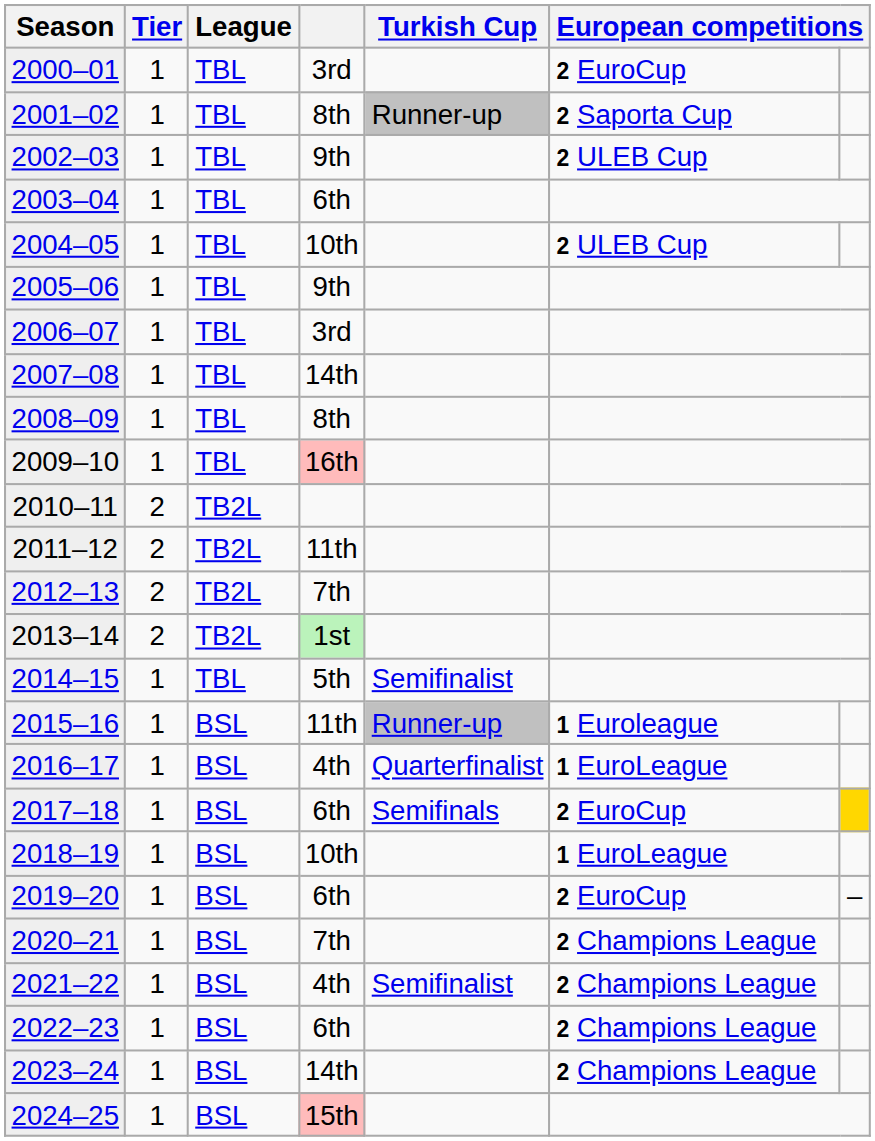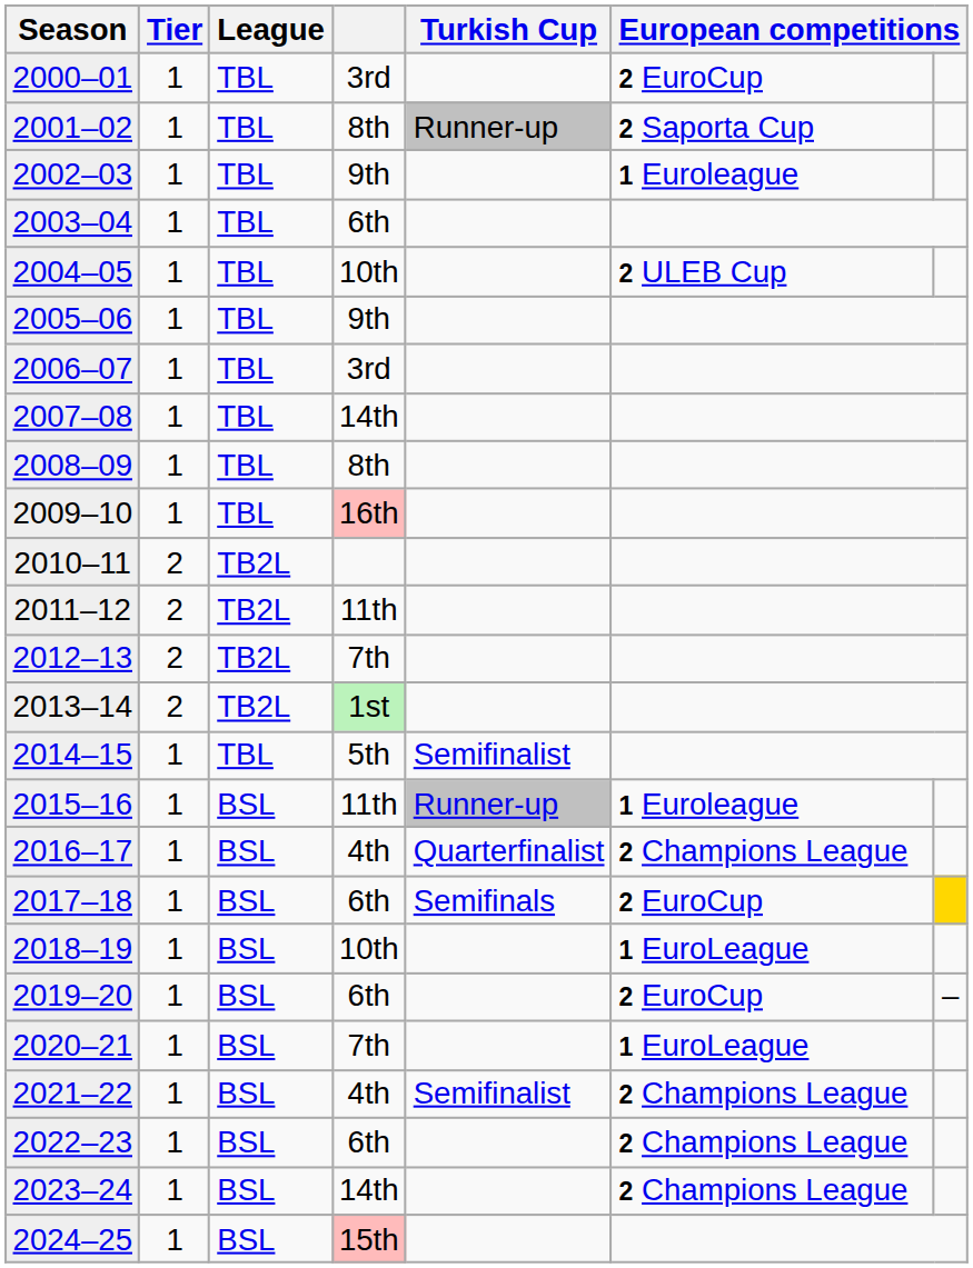 <table class="wikitable" style="font-size:85%; text-align:center">
 <tr>
 <th>Season</th>
 <th><a href='#'>Tier</a></th>
 <th>League</th>
 <th></th>
 <th><a href='#'>Turkish Cup</a></th>
 <th colspan=2><a href='#'>European competitions</a></th>
 </tr>
 <tr>
 <td bgcolor=#efefef><a href='#'>2000–01</a></td>
 <td>1</td>
 <td align=left><a href='#'>TBL</a></td>
 <td>3rd</td>
 <td></td>
 <td align=left><small><strong>2</strong></small> <a href='#'>EuroCup</a></td>
 <td align=center></td>
 </tr>
 <tr>
 <td bgcolor=#efefef><a href='#'>2001–02</a></td>
 <td>1</td>
 <td align=left><a href='#'>TBL</a></td>
 <td>8th</td>
 <td align=left bgcolor=silver>Runner-up</td>
 <td align=left><small><strong>2</strong></small> <a href='#'>Saporta Cup</a></td>
 <td align=center></td>
 </tr>
 <tr>
 <td bgcolor=#efefef><a href='#'>2002–03</a></td>
 <td>1</td>
 <td align=left><a href='#'>TBL</a></td>
 <td>9th</td>
 <td></td>
-<td align=left><small><strong>2</strong></small> <a href='#'>ULEB Cup</a></td>
+<td align=left><small><strong>1</strong></small> <a href='#'>Euroleague</a></td>
 <td align=center></td>
 </tr>
 <tr>
 <td bgcolor=#efefef><a href='#'>2003–04</a></td>
 <td>1</td>
 <td align=left><a href='#'>TBL</a></td>
 <td>6th</td>
 <td></td>
 <td colspan=2></td>
 </tr>
 <tr>
 <td bgcolor=#efefef><a href='#'>2004–05</a></td>
 <td>1</td>
 <td align=left><a href='#'>TBL</a></td>
 <td>10th</td>
 <td></td>
 <td align=left><small><strong>2</strong></small> <a href='#'>ULEB Cup</a></td>
 <td align=center></td>
 </tr>
 <tr>
 <td bgcolor=#efefef><a href='#'>2005–06</a></td>
 <td>1</td>
 <td align=left><a href='#'>TBL</a></td>
 <td>9th</td>
 <td></td>
 <td colspan=2></td>
 </tr>
 <tr>
 <td bgcolor=#efefef><a href='#'>2006–07</a></td>
 <td>1</td>
 <td align=left><a href='#'>TBL</a></td>
 <td>3rd</td>
 <td></td>
 <td colspan=2></td>
 </tr>
 <tr>
 <td bgcolor=#efefef><a href='#'>2007–08</a></td>
 <td>1</td>
 <td align=left><a href='#'>TBL</a></td>
 <td>14th</td>
 <td></td>
 <td colspan=2></td>
 </tr>
 <tr>
 <td bgcolor=#efefef><a href='#'>2008–09</a></td>
 <td>1</td>
 <td align=left><a href='#'>TBL</a></td>
 <td>8th</td>
 <td></td>
 <td colspan=2></td>
 </tr>
 <tr>
 <td bgcolor=#efefef>2009–10</td>
 <td>1</td>
 <td align=left><a href='#'>TBL</a></td>
 <td bgcolor=#FFBBBB>16th</td>
 <td></td>
 <td colspan=2></td>
 </tr>
 <tr>
 <td bgcolor=#efefef>2010–11</td>
 <td>2</td>
 <td align=left><a href='#'>TB2L</a></td>
 <td></td>
 <td></td>
 <td colspan=2></td>
 </tr>
 <tr>
 <td bgcolor=#efefef>2011–12</td>
 <td>2</td>
 <td align=left><a href='#'>TB2L</a></td>
 <td>11th</td>
 <td></td>
 <td colspan=2></td>
 </tr>
 <tr>
 <td bgcolor=#efefef><a href='#'>2012–13</a></td>
 <td>2</td>
 <td align=left><a href='#'>TB2L</a></td>
 <td>7th</td>
 <td></td>
 <td colspan=2></td>
 </tr>
 <tr>
 <td bgcolor=#efefef>2013–14</td>
 <td>2</td>
 <td align=left><a href='#'>TB2L</a></td>
 <td bgcolor=#BBF3BB>1st</td>
 <td></td>
 <td colspan=2></td>
 </tr>
 <tr>
 <td bgcolor=#efefef><a href='#'>2014–15</a></td>
 <td>1</td>
 <td align=left><a href='#'>TBL</a></td>
 <td>5th</td>
 <td align=left><a href='#'>Semifinalist</a></td>
 <td colspan=2></td>
 </tr>
 <tr>
 <td bgcolor=#efefef><a href='#'>2015–16</a></td>
 <td>1</td>
 <td align=left><a href='#'>BSL</a></td>
 <td>11th</td>
 <td bgcolor=silver align=left><a href='#'>Runner-up</a></td>
 <td align=left><small><strong>1</strong></small> <a href='#'>Euroleague</a></td>
 <td align=center></td>
 </tr>
 <tr>
 <td bgcolor=#efefef><a href='#'>2016–17</a></td>
 <td>1</td>
 <td align=left><a href='#'>BSL</a></td>
 <td>4th</td>
 <td align=left><a href='#'>Quarterfinalist</a></td>
-<td align=left><small><strong>1</strong></small> <a href='#'>EuroLeague</a></td>
+<td align=left><small><strong>2</strong></small> <a href='#'>Champions League</a></td>
 <td align=center></td>
 </tr>
 <tr>
 <td bgcolor=#efefef><a href='#'>2017–18</a></td>
 <td>1</td>
 <td align=left><a href='#'>BSL</a></td>
 <td>6th</td>
 <td align=left><a href='#'>Semifinals</a></td>
 <td align=left><small><strong>2</strong></small> <a href='#'>EuroCup</a></td>
 <td align=center bgcolor=gold></td>
 </tr>
 <tr>
 <td bgcolor=#efefef><a href='#'>2018–19</a></td>
 <td>1</td>
 <td align=left><a href='#'>BSL</a></td>
 <td>10th</td>
 <td align=left></td>
 <td align=left><small><strong>1</strong></small> <a href='#'>EuroLeague</a></td>
 <td align=center></td>
 </tr>
 <tr>
 <td bgcolor=#efefef><a href='#'>2019–20</a></td>
 <td>1</td>
 <td align=left><a href='#'>BSL</a></td>
 <td align="center">6th</td>
 <td align=left></td>
 <td align=left><small><strong>2</strong></small> <a href='#'>EuroCup</a></td>
 <td align=center>–</td>
 </tr>
 <tr>
 <td bgcolor=#efefef><a href='#'>2020–21</a></td>
 <td>1</td>
 <td align=left><a href='#'>BSL</a></td>
 <td align="center">7th</td>
 <td align=left></td>
-<td align=left><small><strong>2</strong></small> <a href='#'>Champions League</a></td>
+<td align=left><small><strong>1</strong></small> <a href='#'>EuroLeague</a></td>
 <td align=center></td>
 </tr>
 <tr>
 <td bgcolor=#efefef><a href='#'>2021–22</a></td>
 <td>1</td>
 <td align=left><a href='#'>BSL</a></td>
 <td align="center">4th</td>
 <td align=left><a href='#'>Semifinalist</a></td>
 <td align=left><small><strong>2</strong></small> <a href='#'>Champions League</a></td>
 <td align=center></td>
 </tr>
 <tr>
 <td bgcolor=#efefef><a href='#'>2022–23</a></td>
 <td>1</td>
 <td align=left><a href='#'>BSL</a></td>
 <td align="center">6th</td>
 <td align=left></td>
 <td align=left><small><strong>2</strong></small> <a href='#'>Champions League</a></td>
 <td align=center></td>
 </tr>
 <tr>
 <td bgcolor=#efefef><a href='#'>2023–24</a></td>
 <td>1</td>
 <td align=left><a href='#'>BSL</a></td>
 <td align="center">14th</td>
 <td align=left></td>
 <td align=left><small><strong>2</strong></small> <a href='#'>Champions League</a></td>
 <td align=center></td>
 </tr>
 <tr>
 <td bgcolor=#efefef><a href='#'>2024–25</a></td>
 <td>1</td>
 <td align=left><a href='#'>BSL</a></td>
 <td bgcolor=#FFBBBB align="center">15th</td>
 <td align=left></td>
 <td colspan=2></td>
 </tr>
 </table>
